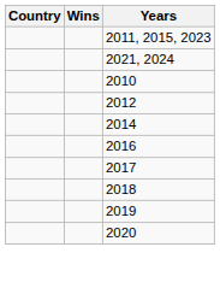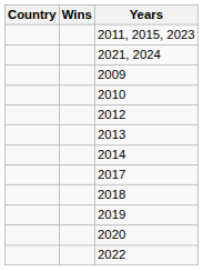 <table class="wikitable sortable" style="border-collapse:collapse">
 <tr>
 <th>Country</th>
 <th>Wins</th>
 <th>Years</th>
 </tr>
 <tr>
 <td></td>
 <td align="center"></td>
 <td>2011, 2015, 2023</td>
 </tr>
 <tr>
 <td></td>
 <td align="center"></td>
 <td>2021, 2024</td>
 </tr>
 <tr>
 <td></td>
 <td align="center"></td>
+<td>2009</td>
+</tr>
+<tr>
+<td></td>
+<td align="center"></td>
 <td>2010</td>
 </tr>
 <tr>
 <td></td>
 <td align="center"></td>
 <td>2012</td>
 </tr>
 <tr>
 <td></td>
 <td align="center"></td>
-<td>2014</td>
+<td>2013</td>
 </tr>
 <tr>
 <td></td>
 <td align="center"></td>
-<td>2016</td>
+<td>2014</td>
 </tr>
 <tr>
 <td></td>
 <td align="center"></td>
 <td>2017</td>
 </tr>
 <tr>
 <td></td>
 <td align="center"></td>
 <td>2018</td>
 </tr>
 <tr>
 <td></td>
 <td align="center"></td>
 <td>2019</td>
 </tr>
 <tr>
 <td></td>
 <td align="center"></td>
 <td>2020</td>
 </tr>
+<tr>
+<td></td>
+<td align="center"></td>
+<td>2022</td>
+</tr>
 </table>
